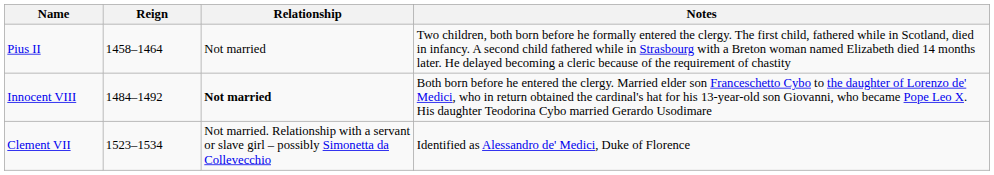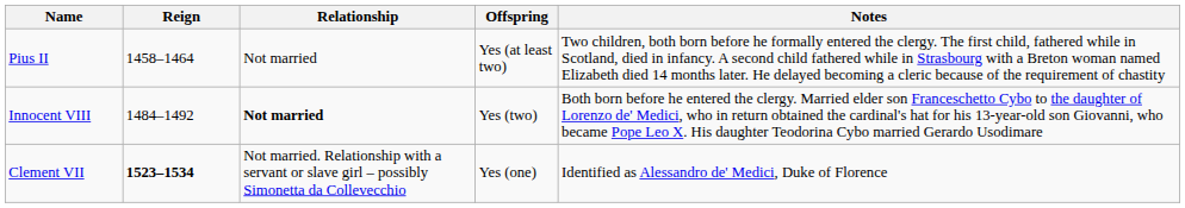 <table class="wikitable">
 <tr>
 <th width=10%>Name</th>
 <th width=10%>Reign</th>
 <th>Relationship</th>
+<th>Offspring</th>
 <th>Notes</th>
 </tr>
 <tr>
 <td><a href='#'>Pius II</a></td>
 <td>1458–1464</td>
 <td>Not married</td>
+<td>Yes (at least two)</td>
 <td>Two children, both born before he formally entered the clergy. The first child, fathered while in Scotland, died in infancy. A second child fathered while in <a href='#'>Strasbourg</a> with a Breton woman named Elizabeth died 14 months later. He delayed becoming a cleric because of the requirement of chastity</td>
 </tr>
 <tr>
 <td><a href='#'>Innocent VIII</a></td>
 <td>1484–1492</td>
 <td><strong>Not married</strong></td>
+<td>Yes (two)</td>
 <td>Both born before he entered the clergy. Married elder son <a href='#'>Franceschetto Cybo</a> to <a href='#'>the daughter of Lorenzo de' Medici</a>, who in return obtained the cardinal's hat for his 13-year-old son Giovanni, who became <a href='#'>Pope Leo X</a>. His daughter Teodorina Cybo married Gerardo Usodimare</td>
 </tr>
 <tr>
 <td><a href='#'>Clement VII</a></td>
-<td>1523–1534</td>
+<td><strong>1523–1534</strong></td>
 <td>Not married. Relationship with a servant or slave girl – possibly <a href='#'>Simonetta da Collevecchio</a></td>
+<td>Yes (one)</td>
 <td>Identified as <a href='#'>Alessandro de' Medici</a>, Duke of Florence</td>
 </tr>
 </table>
